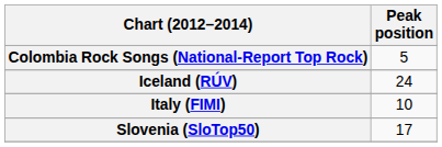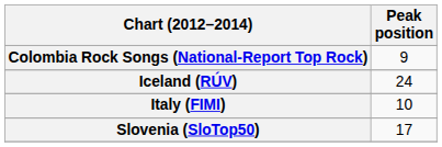 <table class="wikitable sortable plainrowheaders" style="text-align:center;">
 <tr>
 <th>Chart (2012–2014)</th>
 <th>Peak<br>position</th>
 </tr>
 <tr>
 </tr>
 <tr>
 </tr>
 <tr>
 </tr>
 <tr>
 </tr>
 <tr>
 </tr>
 <tr>
 </tr>
 <tr>
 </tr>
 <tr>
 <th scope="row">Colombia Rock Songs (<a href='#'>National-Report Top Rock</a>)</th>
-<td style="text-align:center;">5</td>
+<td style="text-align:center;">9</td>
 </tr>
 <tr>
 </tr>
 <tr>
 </tr>
 <tr>
 </tr>
 <tr>
 </tr>
 <tr>
 </tr>
 <tr>
 <th scope="row">Iceland (<a href='#'>RÚV</a>)</th>
 <td style="text-align:center;">24</td>
 </tr>
 <tr>
 </tr>
 <tr>
 <th scope="row">Italy (<a href='#'>FIMI</a>)</th>
 <td align="center">10</td>
 </tr>
 <tr>
 </tr>
 <tr>
 </tr>
 <tr>
 </tr>
 <tr>
 </tr>
 <tr>
 </tr>
 <tr>
 </tr>
 <tr>
 </tr>
 <tr>
 <th scope="row">Slovenia (<a href='#'>SloTop50</a>)</th>
 <td align=center>17</td>
 </tr>
 <tr>
 </tr>
 <tr>
 </tr>
 <tr>
 </tr>
 <tr>
 </tr>
 <tr>
 </tr>
 <tr>
 </tr>
 <tr>
 </tr>
 <tr>
 </tr>
 <tr>
 </tr>
 </table>
